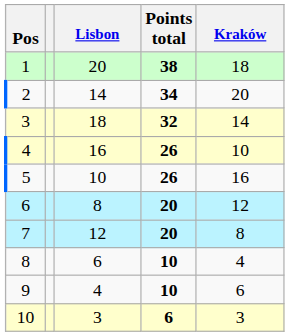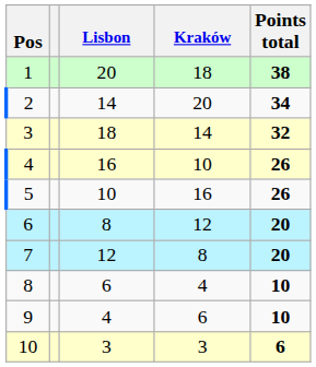 <table class="wikitable" style="text-align:center;">
 <tr>
 <th style="width:1.8em;"><br>Pos</th>
 <th></th>
 <th style="width:5.2em;;font-size:85%;vertical-align:top;padding-left:4px;;padding-right:4px;;"><br><a href='#'>Lisbon</a></th>
+<th style="width:5.2em;;font-size:85%;vertical-align:top;padding-left:4px;;padding-right:4px;;"><br><a href='#'>Kraków</a></th>
 <th>Points<br>total</th>
-<th style="width:5.2em;;font-size:85%;vertical-align:top;padding-left:4px;;padding-right:4px;;"><br><a href='#'>Kraków</a></th>
 </tr>
 <tr bgcolor=ccffcc>
 <td>1</td>
 <td align=left></td>
 <td>20</td>
+<td>18</td>
 <td><strong>38</strong></td>
-<td>18</td>
 </tr>
 <tr>
 <td style="border-left:3px solid #06f;">2</td>
 <td align=left></td>
 <td>14</td>
+<td>20</td>
 <td><strong>34</strong></td>
-<td>20</td>
 </tr>
 <tr bgcolor=#ffc>
 <td>3</td>
 <td align=left></td>
 <td>18</td>
+<td>14</td>
 <td><strong>32</strong></td>
-<td>14</td>
 </tr>
 <tr bgcolor=#ffc>
 <td style="border-left:3px solid #06f;">4</td>
 <td align=left></td>
 <td>16</td>
+<td>10</td>
 <td><strong>26</strong></td>
-<td>10</td>
 </tr>
 <tr>
 <td style="border-left:3px solid #06f;">5</td>
 <td align=left></td>
 <td>10</td>
+<td>16</td>
 <td><strong>26</strong></td>
-<td>16</td>
 </tr>
 <tr bgcolor=#bbf3ff>
 <td>6</td>
 <td align=left></td>
 <td>8</td>
+<td>12</td>
 <td><strong>20</strong></td>
-<td>12</td>
 </tr>
 <tr bgcolor=#bbf3ff>
 <td>7</td>
 <td align=left></td>
 <td>12</td>
+<td>8</td>
 <td><strong>20</strong></td>
-<td>8</td>
 </tr>
 <tr>
 <td>8</td>
 <td align=left></td>
 <td>6</td>
+<td>4</td>
 <td><strong>10</strong></td>
-<td>4</td>
 </tr>
 <tr>
 <td>9</td>
 <td align=left></td>
 <td>4</td>
+<td>6</td>
 <td><strong>10</strong></td>
-<td>6</td>
 </tr>
 <tr bgcolor=#ffc>
 <td>10</td>
 <td align=left></td>
 <td>3</td>
+<td>3</td>
 <td><strong>6</strong></td>
-<td>3</td>
 </tr>
 </table>
